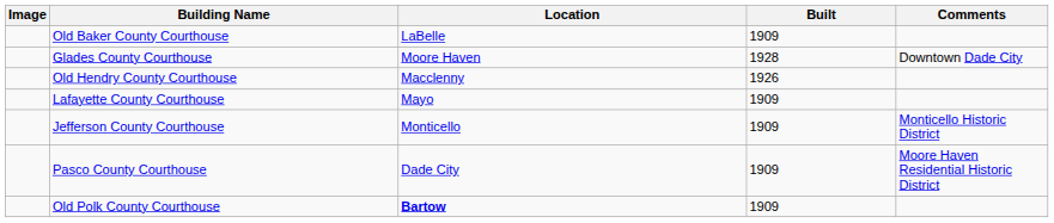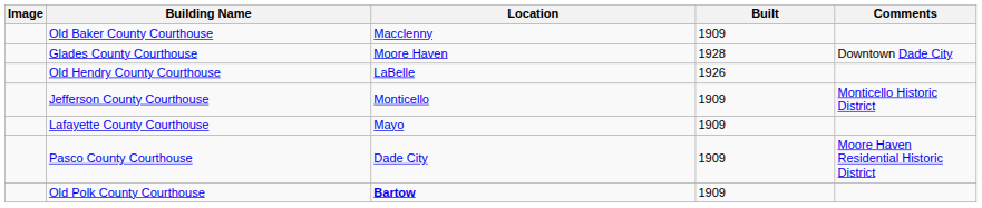 <table class="wikitable sortable" style="width:100%">
 <tr>
 <th width=110><strong>Image</strong></th>
 <th width=35%><strong>Building Name</strong></th>
 <th width=35%><strong>Location</strong></th>
 <th width=15%><strong>Built</strong></th>
 <th width=15%><strong>Comments <br></strong></th>
 </tr>
 <tr>
 <td></td>
 <td><a href='#'>Old Baker County Courthouse</a></td>
-<td><a href='#'>LaBelle</a></td>
+<td><a href='#'>Macclenny</a></td>
 <td>1909</td>
 <td></td>
 </tr>
 <tr>
 <td></td>
 <td><a href='#'>Glades County Courthouse</a></td>
 <td><a href='#'>Moore Haven</a></td>
 <td>1928</td>
 <td>Downtown <a href='#'>Dade City</a></td>
 </tr>
 <tr>
 <td></td>
 <td><a href='#'>Old Hendry County Courthouse</a></td>
-<td><a href='#'>Macclenny</a></td>
+<td><a href='#'>LaBelle</a></td>
 <td>1926</td>
-<td></td>
-</tr>
-<tr>
-<td></td>
-<td><a href='#'>Lafayette County Courthouse</a></td>
-<td><a href='#'>Mayo</a></td>
-<td>1909</td>
 <td></td>
 </tr>
 <tr>
 <td></td>
 <td><a href='#'>Jefferson County Courthouse</a></td>
 <td><a href='#'>Monticello</a></td>
 <td>1909</td>
 <td><a href='#'>Monticello Historic District</a></td>
+</tr>
+<tr>
+<td></td>
+<td><a href='#'>Lafayette County Courthouse</a></td>
+<td><a href='#'>Mayo</a></td>
+<td>1909</td>
+<td></td>
 </tr>
 <tr>
 <td></td>
 <td><a href='#'>Pasco County Courthouse</a></td>
 <td><a href='#'>Dade City</a></td>
 <td>1909</td>
 <td><a href='#'>Moore Haven Residential Historic District</a></td>
 </tr>
 <tr>
 <td></td>
 <td><a href='#'>Old Polk County Courthouse</a></td>
 <td><strong><a href='#'>Bartow</a></strong></td>
 <td>1909</td>
 <td></td>
 </tr>
 </table>
